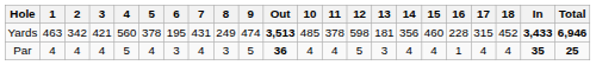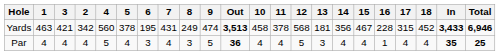 <table class="wikitable" style="text-align:center">
 <tr>
 <th align="left">Hole</th>
 <th>1</th>
+<th>3</th>
 <th>2</th>
-<th>3</th>
 <th>4</th>
 <th>5</th>
 <th>6</th>
 <th>7</th>
 <th>8</th>
 <th>9</th>
 <th>Out</th>
 <th>10</th>
 <th>11</th>
 <th>12</th>
 <th>13</th>
 <th>14</th>
 <th>15</th>
 <th>16</th>
 <th>17</th>
 <th>18</th>
 <th>In</th>
 <th>Total</th>
 </tr>
 <tr>
 <td>Yards</td>
 <td>463</td>
+<td>421</td>
 <td>342</td>
-<td>421</td>
 <td>560</td>
 <td>378</td>
 <td>195</td>
 <td>431</td>
 <td>249</td>
 <td>474</td>
 <td><strong>3,513</strong></td>
-<td>485</td>
+<td>458</td>
 <td>378</td>
-<td>598</td>
+<td>568</td>
 <td>181</td>
 <td>356</td>
-<td>460</td>
+<td>467</td>
 <td>228</td>
 <td>315</td>
 <td>452</td>
 <td><strong>3,433</strong></td>
 <td><strong>6,946</strong></td>
 </tr>
 <tr>
 <td>Par</td>
 <td>4</td>
 <td>4</td>
 <td>4</td>
 <td>5</td>
 <td>4</td>
 <td>3</td>
 <td>4</td>
 <td>3</td>
 <td>5</td>
 <td><strong>36</strong></td>
 <td>4</td>
 <td>4</td>
 <td>5</td>
 <td>3</td>
 <td>4</td>
 <td>4</td>
 <td>1</td>
 <td>4</td>
 <td>4</td>
 <td><strong>35</strong></td>
 <td><strong>25</strong></td>
 </tr>
 </table>
